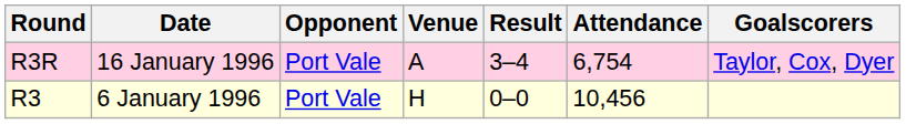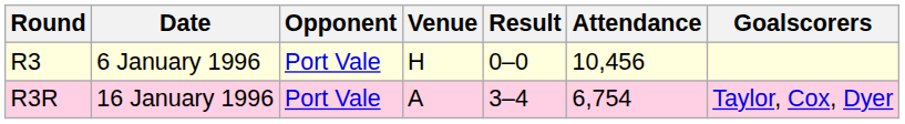 <table class="wikitable">
 <tr>
 <th>Round</th>
 <th>Date</th>
 <th>Opponent</th>
 <th>Venue</th>
 <th>Result</th>
 <th>Attendance</th>
 <th>Goalscorers</th>
 </tr>
+<tr style="background-color: #ffffdd;">
+<td>R3</td>
+<td>6 January 1996</td>
+<td><a href='#'>Port Vale</a></td>
+<td>H</td>
+<td>0–0</td>
+<td>10,456</td>
+<td></td>
+</tr>
 <tr style="background-color: #ffd0e3;">
 <td>R3R</td>
 <td>16 January 1996</td>
 <td><a href='#'>Port Vale</a></td>
 <td>A</td>
 <td>3–4</td>
 <td>6,754</td>
 <td><a href='#'>Taylor</a>, <a href='#'>Cox</a>, <a href='#'>Dyer</a></td>
 </tr>
-<tr style="background-color: #ffffdd;">
-<td>R3</td>
-<td>6 January 1996</td>
-<td><a href='#'>Port Vale</a></td>
-<td>H</td>
-<td>0–0</td>
-<td>10,456</td>
-<td></td>
-</tr>
 </table>
